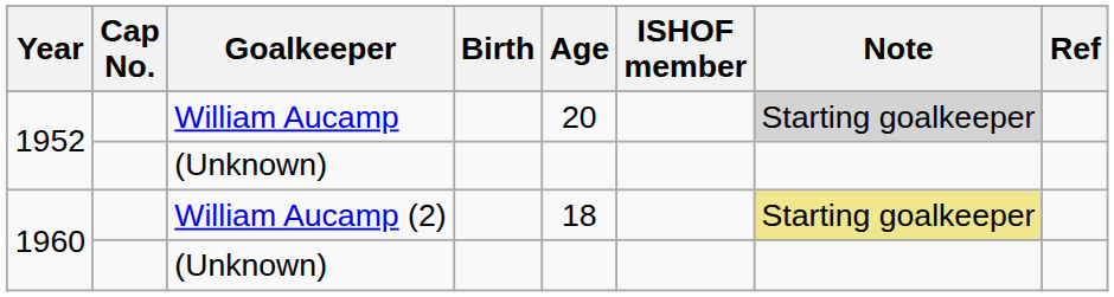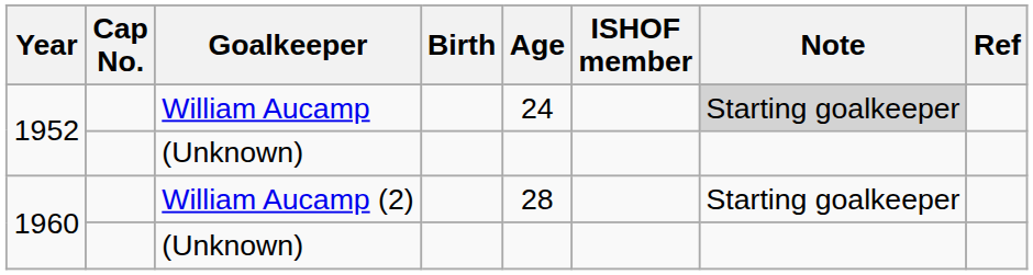 <table class="wikitable sortable" style="text-align: center; font-size: 90%; margin-left: 1em;">
 <tr>
 <th>Year</th>
 <th class="unsortable">Cap<br>No.</th>
 <th>Goalkeeper</th>
 <th>Birth</th>
 <th>Age</th>
 <th>ISHOF<br>member</th>
 <th>Note</th>
 <th class="unsortable">Ref</th>
 </tr>
 <tr>
 <td rowspan="2" style="text-align: left;">1952</td>
 <td></td>
 <td style="text-align: left;" data-sort-value="Aucamp, William"><a href='#'>William Aucamp</a></td>
 <td></td>
-<td>20</td>
+<td>24</td>
 <td></td>
 <td style="background: lightgrey; text-align: left;">Starting goalkeeper</td>
 <td></td>
 </tr>
 <tr>
 <td></td>
 <td style="text-align: left;" data-sort-value="ZZZZZ">(Unknown)</td>
 <td></td>
 <td></td>
 <td></td>
 <td style="text-align: left;"></td>
 <td></td>
 </tr>
 <tr>
 <td rowspan="2" style="text-align: left;">1960</td>
 <td></td>
 <td style="text-align: left;" data-sort-value="Aucamp, William"><a href='#'>William Aucamp</a> (2)</td>
 <td></td>
-<td>18</td>
+<td>28</td>
 <td></td>
-<td style="background: khaki; text-align: left;">Starting goalkeeper</td>
+<td style="text-align: left;">Starting goalkeeper</td>
 <td></td>
 </tr>
 <tr>
 <td></td>
 <td style="text-align: left;" data-sort-value="ZZZZZ">(Unknown)</td>
 <td></td>
 <td></td>
 <td></td>
 <td style="text-align: left;"></td>
 <td></td>
 </tr>
 </table>
